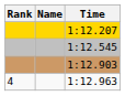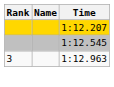 <table class="wikitable">
 <tr>
 <th>Rank</th>
 <th>Name</th>
 <th>Time</th>
 </tr>
 <tr style="background:gold;">
 <td></td>
 <td></td>
 <td>1:12.207</td>
 </tr>
 <tr style="background:silver;">
 <td></td>
 <td></td>
 <td>1:12.545</td>
 </tr>
-<tr style="background:#cc9966;">
-<td></td>
-<td></td>
-<td>1:12.903</td>
-</tr>
 <tr>
-<td>4</td>
+<td>3</td>
 <td></td>
 <td>1:12.963</td>
 </tr>
 </table>
